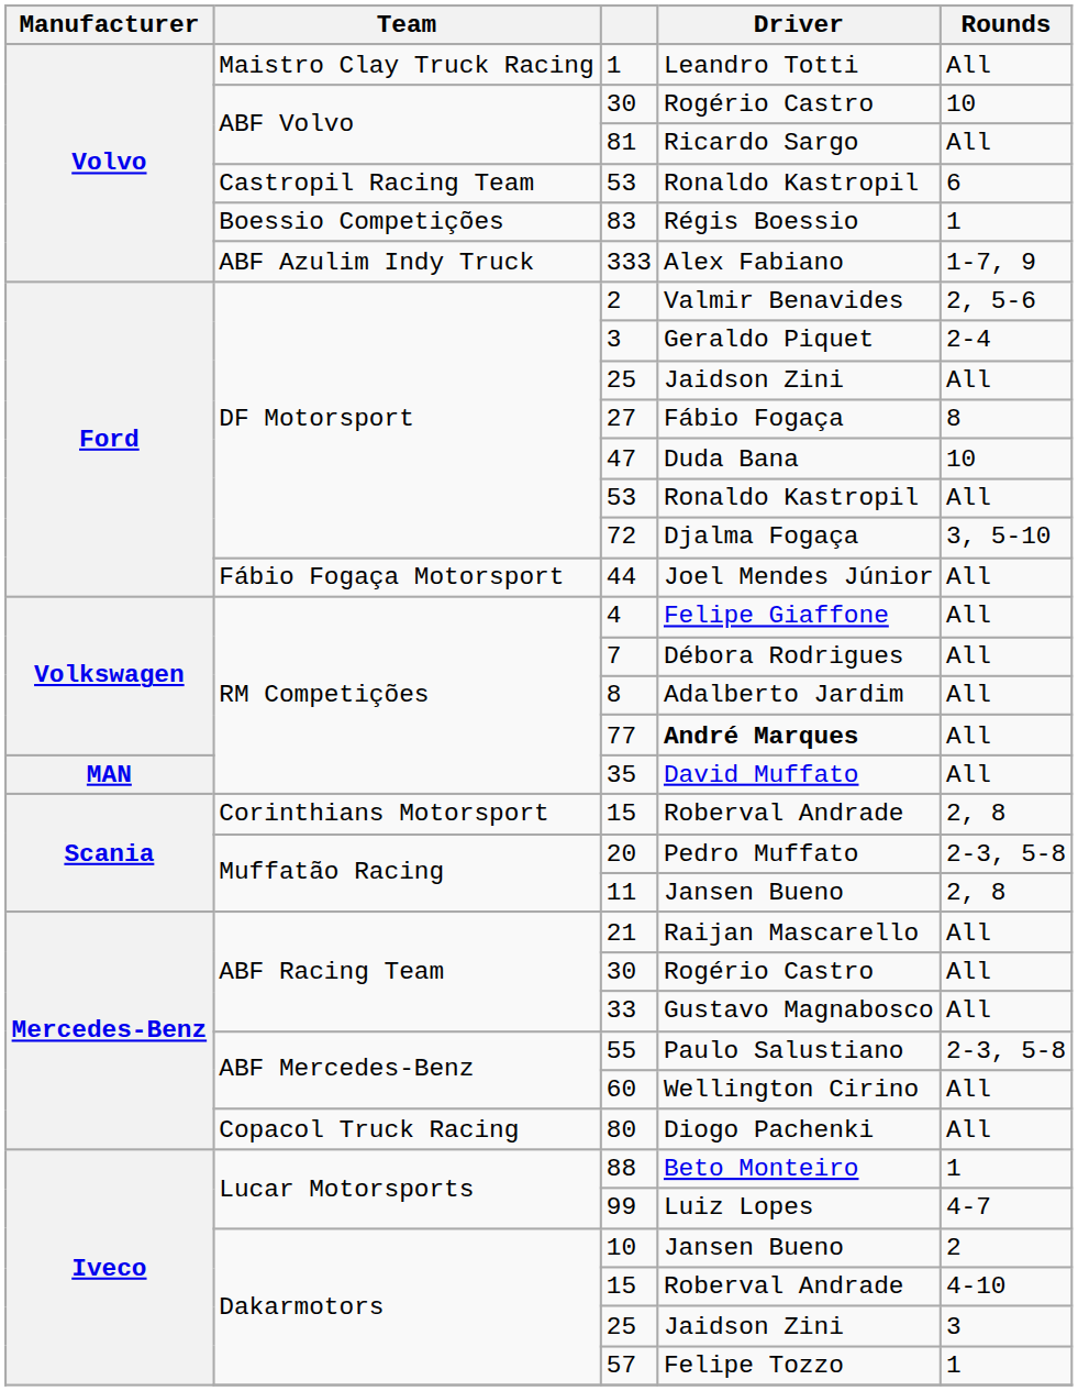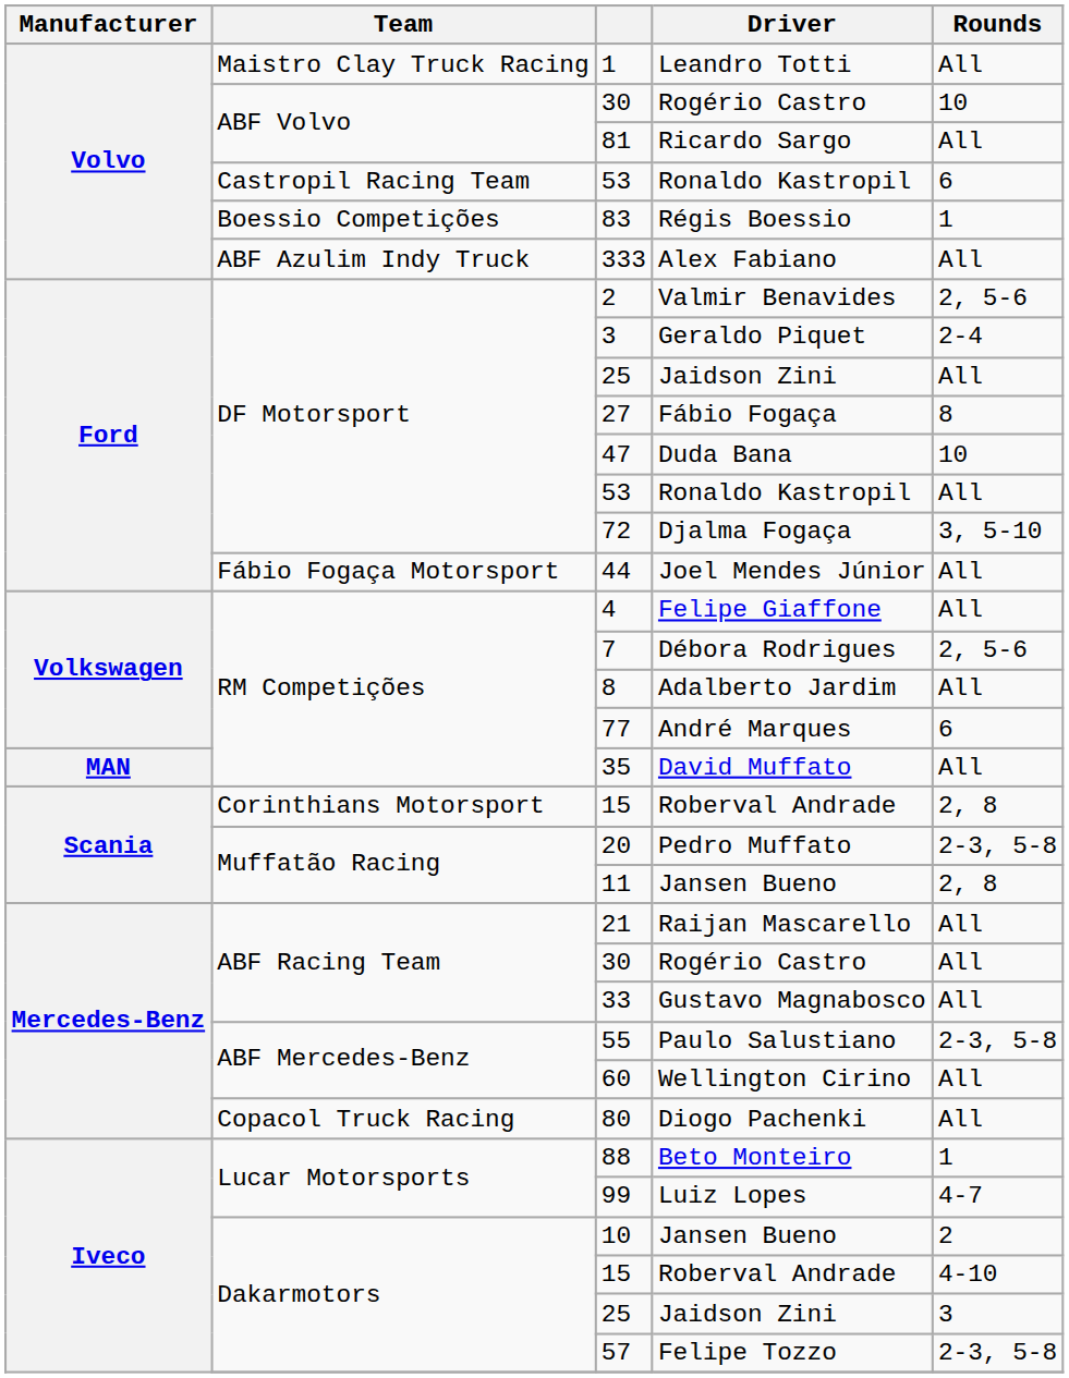 <table class="wikitable" style="font-size: 85%;">
 <tr>
 <th>Manufacturer</th>
 <th>Team</th>
 <th></th>
 <th>Driver</th>
 <th>Rounds</th>
 </tr>
 <tr>
 <th rowspan=6><a href='#'>Volvo</a></th>
 <td>Maistro Clay Truck Racing</td>
 <td>1</td>
 <td>Leandro Totti</td>
 <td>All</td>
 </tr>
 <tr>
 <td rowspan=2>ABF Volvo</td>
 <td>30</td>
 <td>Rogério Castro</td>
 <td>10</td>
 </tr>
 <tr>
 <td>81</td>
 <td>Ricardo Sargo</td>
 <td>All</td>
 </tr>
 <tr>
 <td>Castropil Racing Team</td>
 <td>53</td>
 <td>Ronaldo Kastropil</td>
 <td>6</td>
 </tr>
 <tr>
 <td>Boessio Competições</td>
 <td>83</td>
 <td>Régis Boessio</td>
 <td>1</td>
 </tr>
 <tr>
 <td>ABF Azulim Indy Truck</td>
 <td>333</td>
 <td>Alex Fabiano</td>
-<td>1-7, 9</td>
+<td>All</td>
 </tr>
 <tr>
 <th rowspan=8><a href='#'>Ford</a></th>
 <td rowspan=7>DF Motorsport</td>
 <td>2</td>
 <td>Valmir Benavides</td>
 <td>2, 5-6</td>
 </tr>
 <tr>
 <td>3</td>
 <td>Geraldo Piquet</td>
 <td>2-4</td>
 </tr>
 <tr>
 <td>25</td>
 <td>Jaidson Zini</td>
 <td>All</td>
 </tr>
 <tr>
 <td>27</td>
 <td>Fábio Fogaça</td>
 <td>8</td>
 </tr>
 <tr>
 <td>47</td>
 <td>Duda Bana</td>
 <td>10</td>
 </tr>
 <tr>
 <td>53</td>
 <td>Ronaldo Kastropil</td>
 <td>All</td>
 </tr>
 <tr>
 <td>72</td>
 <td>Djalma Fogaça</td>
 <td>3, 5-10</td>
 </tr>
 <tr>
 <td>Fábio Fogaça Motorsport</td>
 <td>44</td>
 <td>Joel Mendes Júnior</td>
 <td>All</td>
 </tr>
 <tr>
 <th rowspan=4><a href='#'>Volkswagen</a></th>
 <td rowspan=5>RM Competições</td>
 <td>4</td>
 <td><a href='#'>Felipe Giaffone</a></td>
 <td>All</td>
 </tr>
 <tr>
 <td>7</td>
 <td>Débora Rodrigues</td>
-<td>All</td>
+<td>2, 5-6</td>
 </tr>
 <tr>
 <td>8</td>
 <td>Adalberto Jardim</td>
 <td>All</td>
 </tr>
 <tr>
 <td>77</td>
-<td><strong>André Marques</strong></td>
-<td>All</td>
+<td>André Marques</td>
+<td>6</td>
 </tr>
 <tr>
 <th><a href='#'>MAN</a></th>
 <td>35</td>
 <td><a href='#'>David Muffato</a></td>
 <td>All</td>
 </tr>
 <tr>
 <th rowspan=3><a href='#'>Scania</a></th>
 <td>Corinthians Motorsport</td>
 <td>15</td>
 <td>Roberval Andrade</td>
 <td>2, 8</td>
 </tr>
 <tr>
 <td rowspan=2>Muffatão Racing</td>
 <td>20</td>
 <td>Pedro Muffato</td>
 <td>2-3, 5-8</td>
 </tr>
 <tr>
 <td>11</td>
 <td>Jansen Bueno</td>
 <td>2, 8</td>
 </tr>
 <tr>
 <th rowspan=6><a href='#'>Mercedes-Benz</a></th>
 <td rowspan=3>ABF Racing Team</td>
 <td>21</td>
 <td>Raijan Mascarello</td>
 <td>All</td>
 </tr>
 <tr>
 <td>30</td>
 <td>Rogério Castro</td>
 <td>All</td>
 </tr>
 <tr>
 <td>33</td>
 <td>Gustavo Magnabosco</td>
 <td>All</td>
 </tr>
 <tr>
 <td rowspan=2>ABF Mercedes-Benz</td>
 <td>55</td>
 <td>Paulo Salustiano</td>
 <td>2-3, 5-8</td>
 </tr>
 <tr>
 <td>60</td>
 <td>Wellington Cirino</td>
 <td>All</td>
 </tr>
 <tr>
 <td>Copacol Truck Racing</td>
 <td>80</td>
 <td>Diogo Pachenki</td>
 <td>All</td>
 </tr>
 <tr>
 <th rowspan=7><a href='#'>Iveco</a></th>
 <td rowspan=2>Lucar Motorsports</td>
 <td>88</td>
 <td><a href='#'>Beto Monteiro</a></td>
 <td>1</td>
 </tr>
 <tr>
 <td>99</td>
 <td>Luiz Lopes</td>
 <td>4-7</td>
 </tr>
 <tr>
 <td rowspan=4>Dakarmotors</td>
 <td>10</td>
 <td>Jansen Bueno</td>
 <td>2</td>
 </tr>
 <tr>
 <td>15</td>
 <td>Roberval Andrade</td>
 <td>4-10</td>
 </tr>
 <tr>
 <td>25</td>
 <td>Jaidson Zini</td>
 <td>3</td>
 </tr>
 <tr>
 <td>57</td>
 <td>Felipe Tozzo</td>
-<td>1</td>
+<td>2-3, 5-8</td>
 </tr>
 <tr>
 </tr>
 </table>
